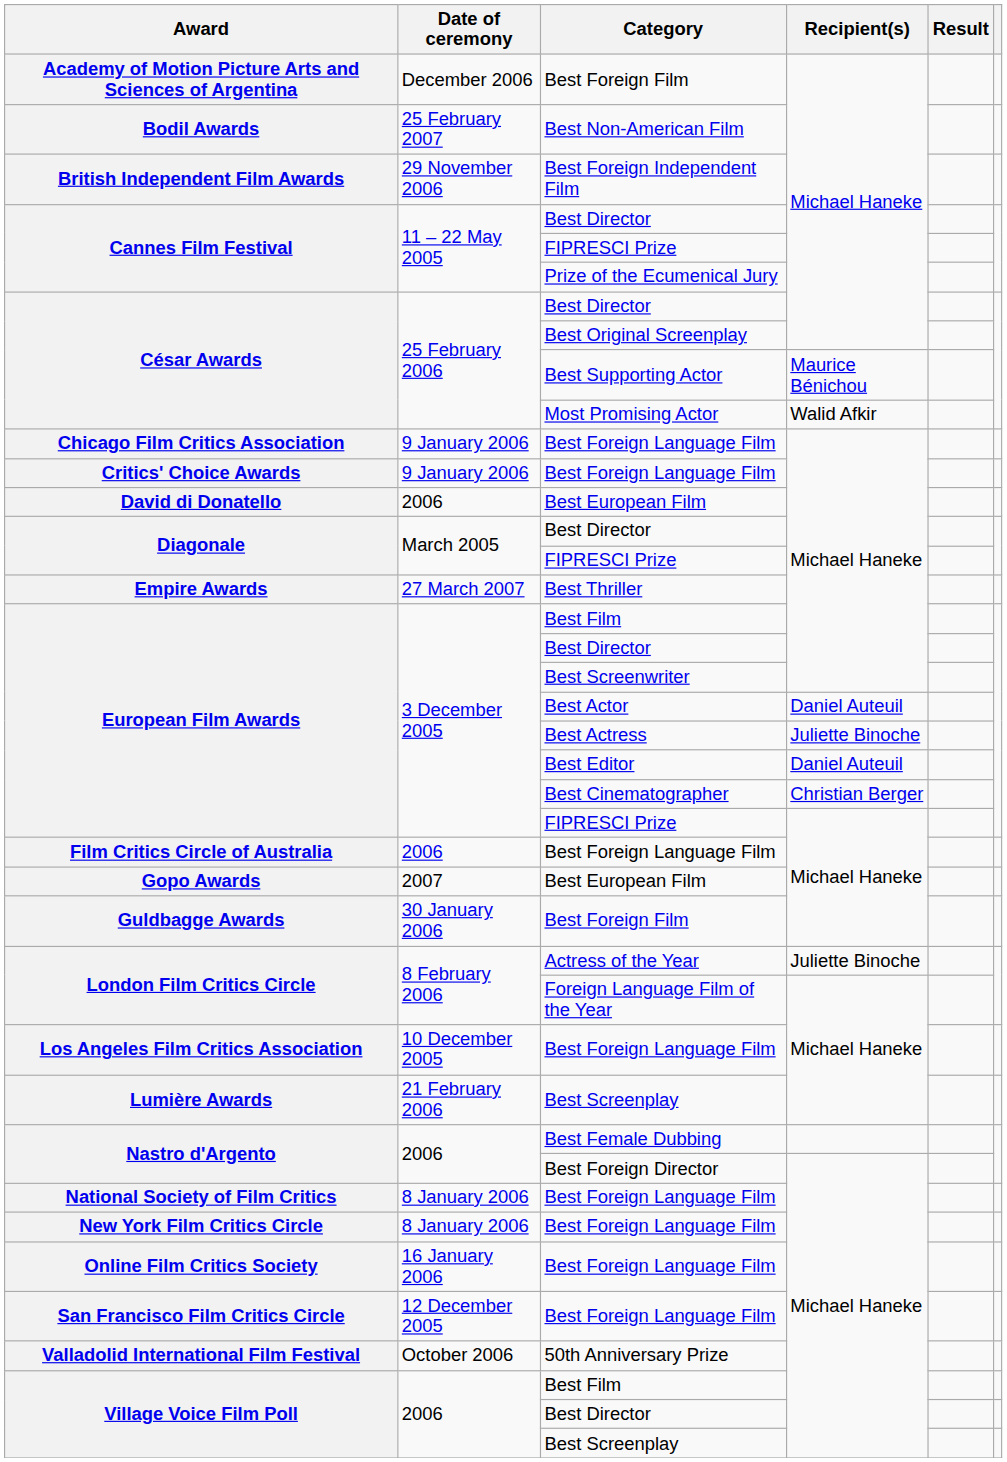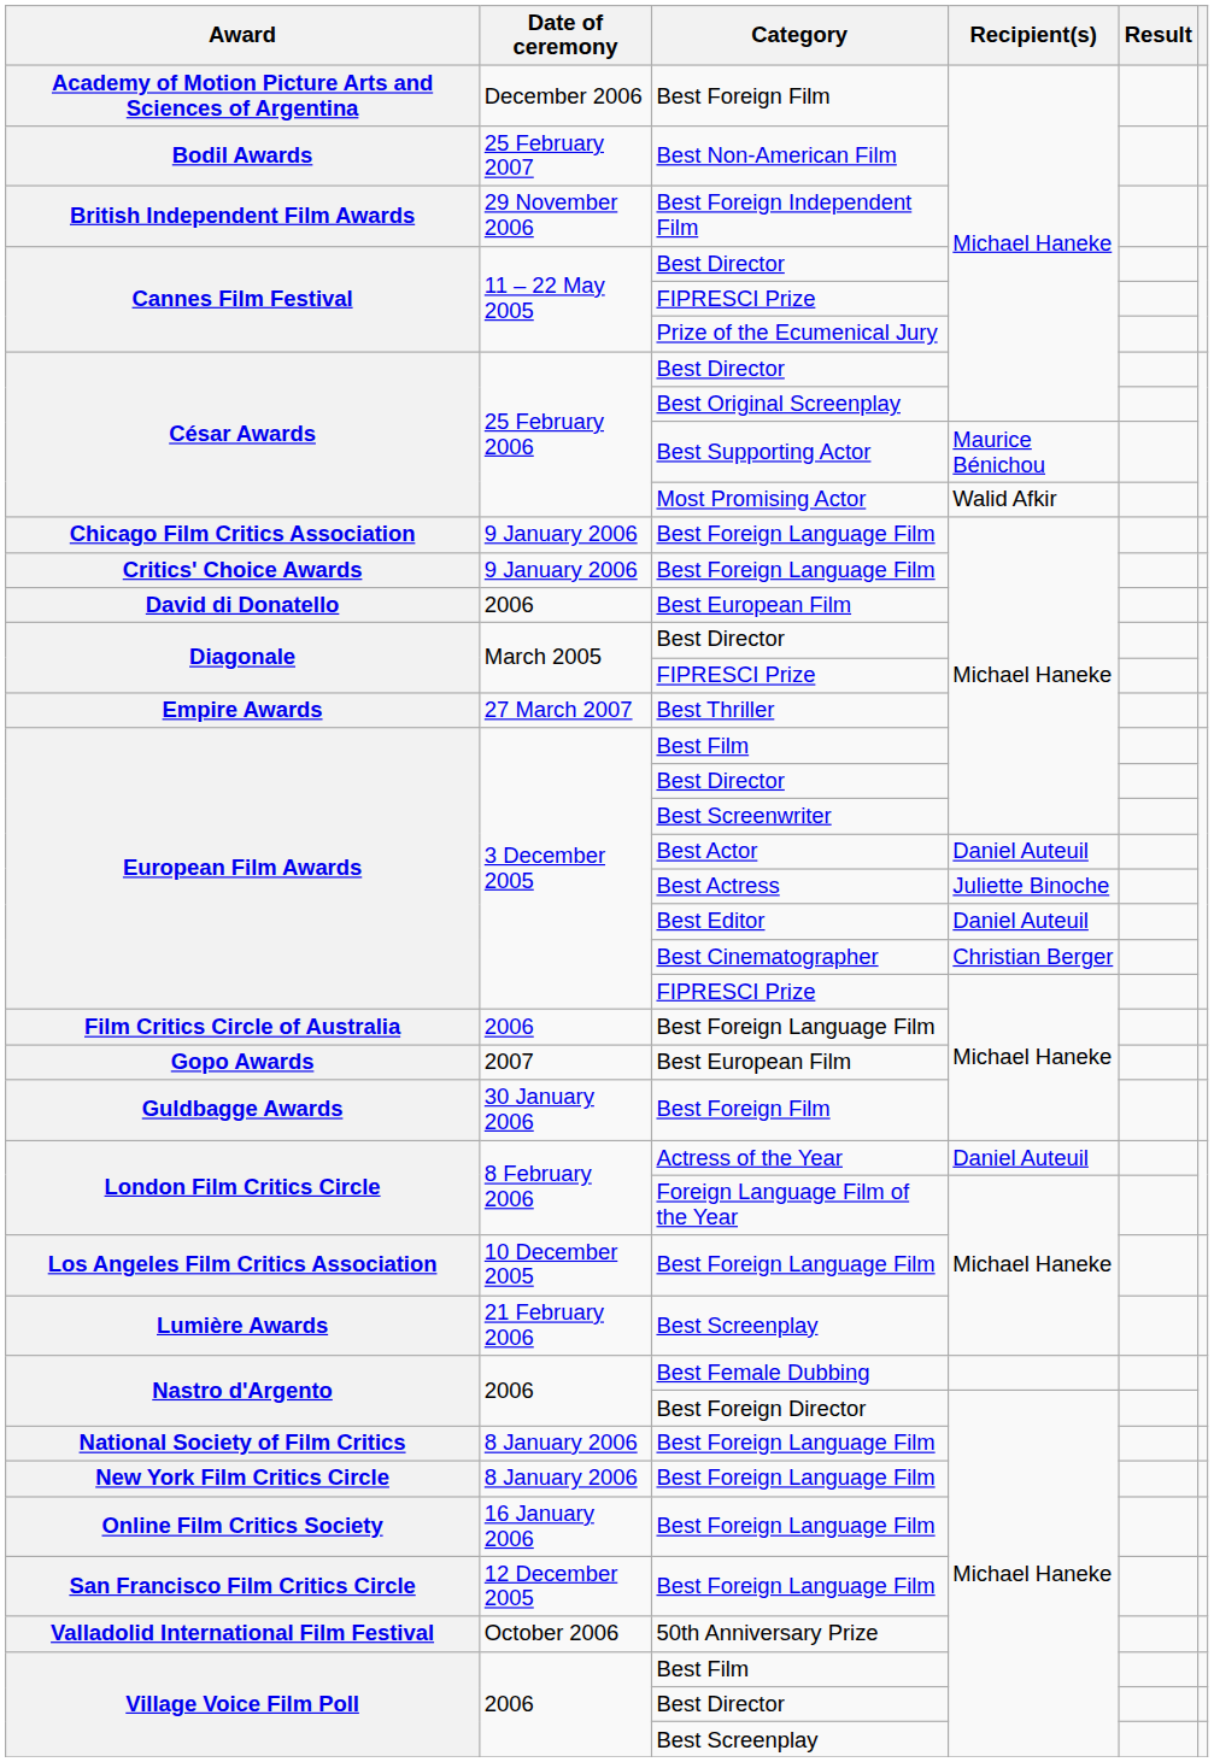 <table class="wikitable plainrowheaders sortable">
 <tr>
 <th scope="col">Award</th>
 <th scope="col">Date of ceremony</th>
 <th scope="col">Category</th>
 <th scope="col">Recipient(s)</th>
 <th scope="col">Result</th>
 <th scope="col" class="unsortable"></th>
 </tr>
 <tr>
 <th scope="row"><a href='#'>Academy of Motion Picture Arts and Sciences of Argentina</a></th>
 <td>December 2006</td>
 <td>Best Foreign Film</td>
 <td rowspan="8"><a href='#'>Michael Haneke</a></td>
 <td></td>
 <td></td>
 </tr>
 <tr>
 <th scope="row"><a href='#'>Bodil Awards</a></th>
 <td><a href='#'>25 February 2007</a></td>
 <td><a href='#'>Best Non-American Film</a></td>
 <td></td>
 <td></td>
 </tr>
 <tr>
 <th scope="row"><a href='#'>British Independent Film Awards</a></th>
 <td><a href='#'>29 November 2006</a></td>
 <td><a href='#'>Best Foreign Independent Film</a></td>
 <td></td>
 <td></td>
 </tr>
 <tr>
 <th scope="row" rowspan=3><a href='#'>Cannes Film Festival</a></th>
 <td rowspan="3"><a href='#'>11 – 22 May 2005</a></td>
 <td><a href='#'>Best Director</a></td>
 <td></td>
 <td rowspan="3"></td>
 </tr>
 <tr>
 <td><a href='#'>FIPRESCI Prize</a></td>
 <td></td>
 </tr>
 <tr>
 <td><a href='#'>Prize of the Ecumenical Jury</a></td>
 <td></td>
 </tr>
 <tr>
 <th scope="row" rowspan=4><a href='#'>César Awards</a></th>
 <td rowspan="4"><a href='#'>25 February 2006</a></td>
 <td><a href='#'>Best Director</a></td>
 <td></td>
 <td rowspan="4"></td>
 </tr>
 <tr>
 <td><a href='#'>Best Original Screenplay</a></td>
 <td></td>
 </tr>
 <tr>
 <td><a href='#'>Best Supporting Actor</a></td>
 <td><a href='#'>Maurice Bénichou</a></td>
 <td></td>
 </tr>
 <tr>
 <td><a href='#'>Most Promising Actor</a></td>
 <td>Walid Afkir</td>
 <td></td>
 </tr>
 <tr>
 <th scope="row"><a href='#'>Chicago Film Critics Association</a></th>
 <td><a href='#'>9 January 2006</a></td>
 <td><a href='#'>Best Foreign Language Film</a></td>
 <td rowspan="9">Michael Haneke</td>
 <td></td>
 <td></td>
 </tr>
 <tr>
 <th scope="row"><a href='#'>Critics' Choice Awards</a></th>
 <td><a href='#'>9 January 2006</a></td>
 <td><a href='#'>Best Foreign Language Film</a></td>
 <td></td>
 <td></td>
 </tr>
 <tr>
 <th scope="row"><a href='#'>David di Donatello</a></th>
 <td>2006</td>
 <td><a href='#'>Best European Film</a></td>
 <td></td>
 <td></td>
 </tr>
 <tr>
 <th scope="row" rowspan=2><a href='#'>Diagonale</a></th>
 <td rowspan="2">March 2005</td>
 <td>Best Director</td>
 <td></td>
 <td rowspan="2"></td>
 </tr>
 <tr>
 <td><a href='#'>FIPRESCI Prize</a></td>
 <td></td>
 </tr>
 <tr>
 <th scope="row"><a href='#'>Empire Awards</a></th>
 <td><a href='#'>27 March 2007</a></td>
 <td><a href='#'>Best Thriller</a></td>
 <td></td>
 <td></td>
 </tr>
 <tr>
 <th scope="row" rowspan=8><a href='#'>European Film Awards</a></th>
 <td rowspan="8"><a href='#'>3 December 2005</a></td>
 <td><a href='#'>Best Film</a></td>
 <td></td>
 <td rowspan="8"></td>
 </tr>
 <tr>
 <td><a href='#'>Best Director</a></td>
 <td></td>
 </tr>
 <tr>
 <td><a href='#'>Best Screenwriter</a></td>
 <td></td>
 </tr>
 <tr>
 <td><a href='#'>Best Actor</a></td>
 <td><a href='#'>Daniel Auteuil</a></td>
 <td></td>
 </tr>
 <tr>
 <td><a href='#'>Best Actress</a></td>
 <td><a href='#'>Juliette Binoche</a></td>
 <td></td>
 </tr>
 <tr>
 <td><a href='#'>Best Editor</a></td>
 <td><a href='#'>Daniel Auteuil</a></td>
 <td></td>
 </tr>
 <tr>
 <td><a href='#'>Best Cinematographer</a></td>
 <td><a href='#'>Christian Berger</a></td>
 <td></td>
 </tr>
 <tr>
 <td><a href='#'>FIPRESCI Prize</a></td>
 <td rowspan="4">Michael Haneke</td>
 <td></td>
 </tr>
 <tr>
 <th scope="row"><a href='#'>Film Critics Circle of Australia</a></th>
 <td><a href='#'>2006</a></td>
 <td>Best Foreign Language Film</td>
 <td></td>
 <td></td>
 </tr>
 <tr>
 <th scope="row"><a href='#'>Gopo Awards</a></th>
 <td>2007</td>
 <td>Best European Film</td>
 <td></td>
 <td></td>
 </tr>
 <tr>
 <th scope="row"><a href='#'>Guldbagge Awards</a></th>
 <td><a href='#'>30 January 2006</a></td>
 <td><a href='#'>Best Foreign Film</a></td>
 <td></td>
 <td></td>
 </tr>
 <tr>
 <th scope="row" rowspan=2><a href='#'>London Film Critics Circle</a></th>
 <td rowspan="2"><a href='#'>8 February 2006</a></td>
 <td><a href='#'>Actress of the Year</a></td>
-<td>Juliette Binoche</td>
+<td><a href='#'>Daniel Auteuil</a></td>
 <td></td>
 <td rowspan="2"></td>
 </tr>
 <tr>
 <td><a href='#'>Foreign Language Film of the Year</a></td>
 <td rowspan="3">Michael Haneke</td>
 <td></td>
 </tr>
 <tr>
 <th scope="row"><a href='#'>Los Angeles Film Critics Association</a></th>
 <td><a href='#'>10 December 2005</a></td>
 <td><a href='#'>Best Foreign Language Film</a></td>
 <td></td>
 <td></td>
 </tr>
 <tr>
 <th scope="row"><a href='#'>Lumière Awards</a></th>
 <td rowspan="1"><a href='#'>21 February 2006</a></td>
 <td><a href='#'>Best Screenplay</a></td>
 <td></td>
 <td rowspan="1"></td>
 </tr>
 <tr>
 <th scope="row" rowspan=2><a href='#'>Nastro d'Argento</a></th>
 <td rowspan="2">2006</td>
 <td><a href='#'>Best Female Dubbing</a></td>
 <td> </td>
 <td></td>
 <td rowspan="2"></td>
 </tr>
 <tr>
 <td>Best Foreign Director</td>
 <td rowspan="9">Michael Haneke</td>
 <td></td>
 </tr>
 <tr>
 <th scope="row"><a href='#'>National Society of Film Critics</a></th>
 <td><a href='#'>8 January 2006</a></td>
 <td><a href='#'>Best Foreign Language Film</a></td>
 <td></td>
 <td></td>
 </tr>
 <tr>
 <th scope="row"><a href='#'>New York Film Critics Circle</a></th>
 <td><a href='#'>8 January 2006</a></td>
 <td><a href='#'>Best Foreign Language Film</a></td>
 <td></td>
 <td></td>
 </tr>
 <tr>
 <th scope="row"><a href='#'>Online Film Critics Society</a></th>
 <td><a href='#'>16 January 2006</a></td>
 <td><a href='#'>Best Foreign Language Film</a></td>
 <td></td>
 <td></td>
 </tr>
 <tr>
 <th scope="row"><a href='#'>San Francisco Film Critics Circle</a></th>
 <td><a href='#'>12 December 2005</a></td>
 <td><a href='#'>Best Foreign Language Film</a></td>
 <td></td>
 <td></td>
 </tr>
 <tr>
 <th scope="row"><a href='#'>Valladolid International Film Festival</a></th>
 <td>October 2006</td>
 <td>50th Anniversary Prize</td>
 <td></td>
 <td></td>
 </tr>
 <tr>
 <th scope="row" rowspan=3><a href='#'>Village Voice Film Poll</a></th>
 <td rowspan="3">2006</td>
 <td>Best Film</td>
 <td></td>
 <td></td>
 </tr>
 <tr>
 <td>Best Director</td>
 <td></td>
 <td></td>
 </tr>
 <tr>
 <td>Best Screenplay</td>
 <td></td>
 <td></td>
 </tr>
 <tr>
 </tr>
 </table>
